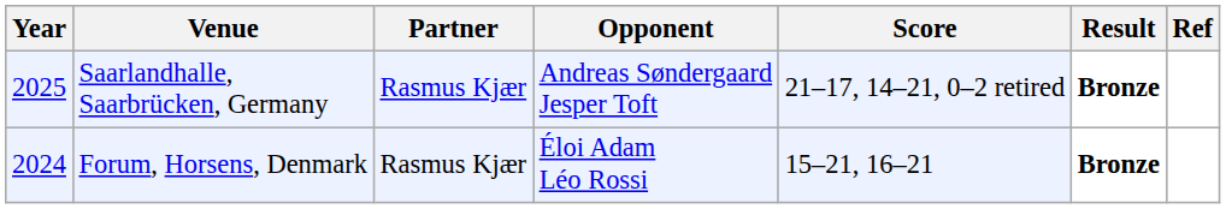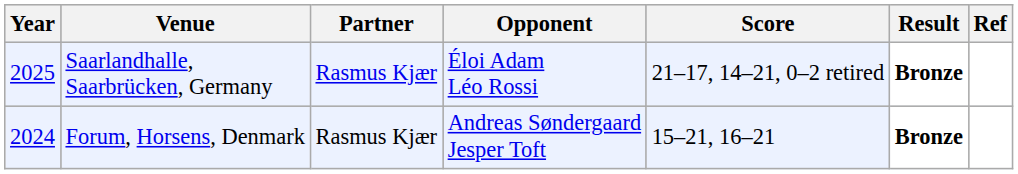 <table class="sortable wikitable" style="font-size: 90%">
 <tr>
 <th>Year</th>
 <th>Venue</th>
 <th>Partner</th>
 <th>Opponent</th>
 <th>Score</th>
 <th>Result</th>
 <th>Ref</th>
 </tr>
 <tr style="background:#ECF2FF">
 <td align="center"><a href='#'>2025</a></td>
 <td align="left"><a href='#'>Saarlandhalle</a>,<br><a href='#'>Saarbrücken</a>, Germany</td>
 <td align="left"> <a href='#'>Rasmus Kjær</a></td>
-<td align="left"> <a href='#'>Andreas Søndergaard</a><br> <a href='#'>Jesper Toft</a></td>
+<td align="left"> <a href='#'>Éloi Adam</a><br> <a href='#'>Léo Rossi</a></td>
 <td align="left">21–17, 14–21, 0–2 retired</td>
 <td style="text-align:left; background:white"> <strong>Bronze</strong></td>
 <td style="text-align:center; background:white"></td>
 </tr>
 <tr style="background:#ECF2FF">
 <td align="center"><a href='#'>2024</a></td>
 <td align="left"><a href='#'>Forum</a>, <a href='#'>Horsens</a>, Denmark</td>
 <td align="left"> Rasmus Kjær</td>
-<td align="left"> <a href='#'>Éloi Adam</a><br> <a href='#'>Léo Rossi</a></td>
+<td align="left"> <a href='#'>Andreas Søndergaard</a><br> <a href='#'>Jesper Toft</a></td>
 <td align="left">15–21, 16–21</td>
 <td style="text-align:left; background:white"> <strong>Bronze</strong></td>
 <td style="text-align:center; background:white"></td>
 </tr>
 </table>
